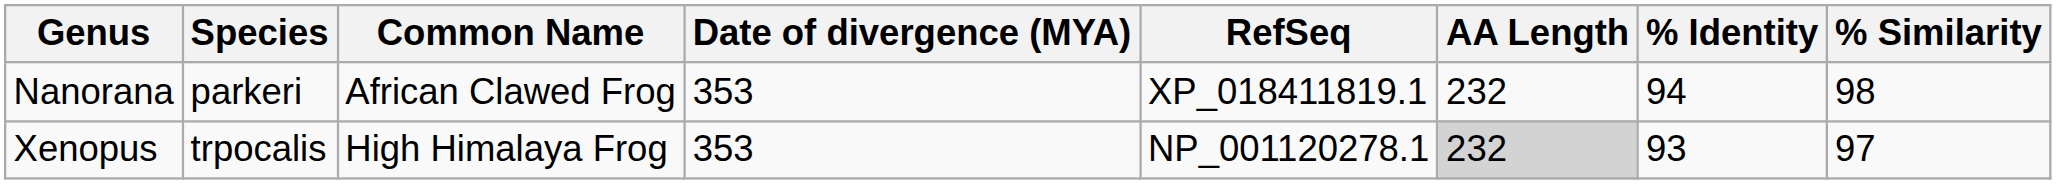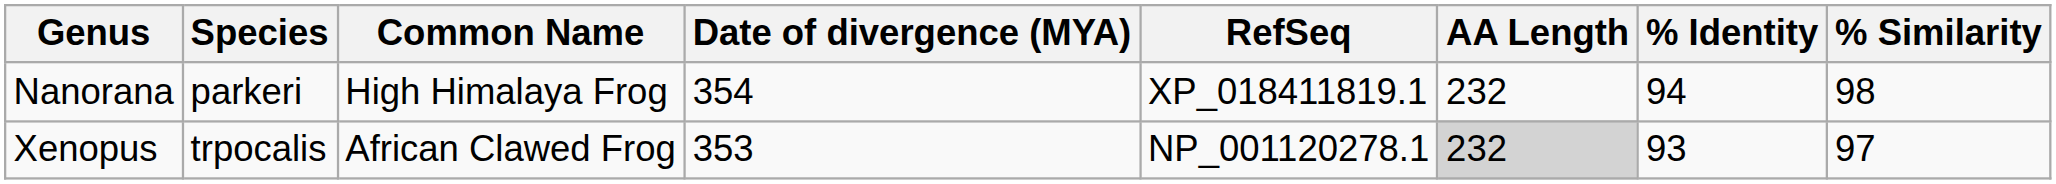 <table class="wikitable">
 <tr>
 <th>Genus</th>
 <th>Species</th>
 <th>Common Name</th>
 <th>Date of divergence (MYA)</th>
 <th>RefSeq</th>
 <th>AA Length</th>
 <th>% Identity</th>
 <th>% Similarity</th>
 </tr>
 <tr>
 <td>Nanorana</td>
 <td>parkeri</td>
-<td>African Clawed Frog</td>
-<td>353</td>
+<td>High Himalaya Frog</td>
+<td>354</td>
 <td>XP_018411819.1</td>
 <td>232</td>
 <td>94</td>
 <td>98</td>
 </tr>
 <tr>
 <td>Xenopus</td>
 <td>trpocalis</td>
-<td>High Himalaya Frog</td>
+<td>African Clawed Frog</td>
 <td>353</td>
 <td>NP_001120278.1</td>
 <td style="background: lightgrey;">232</td>
 <td>93</td>
 <td>97</td>
 </tr>
 </table>
